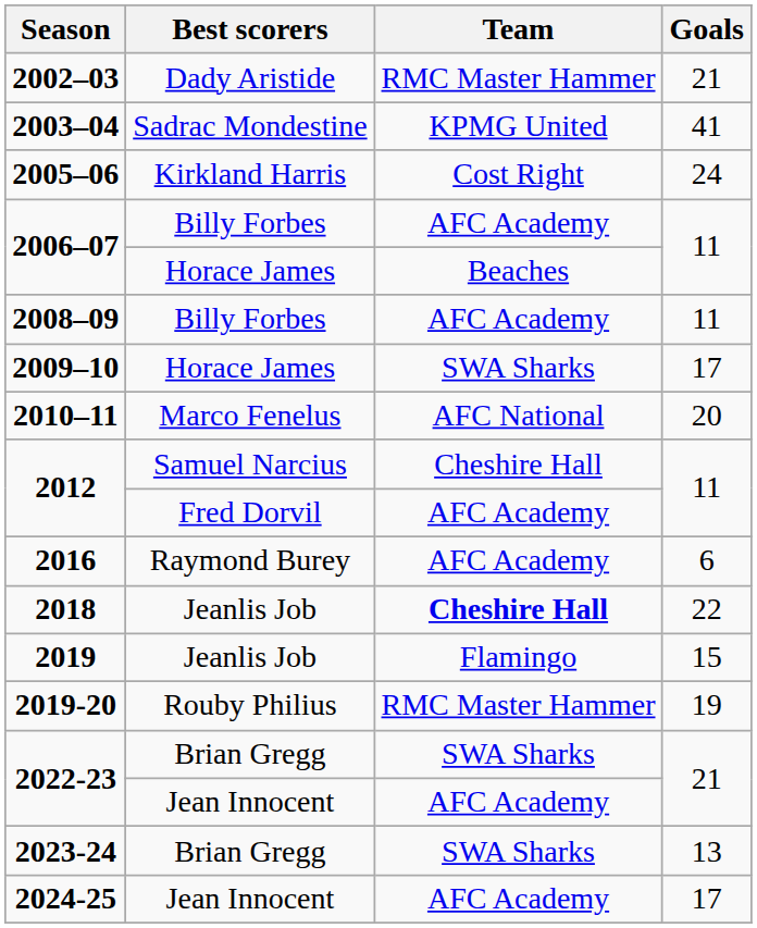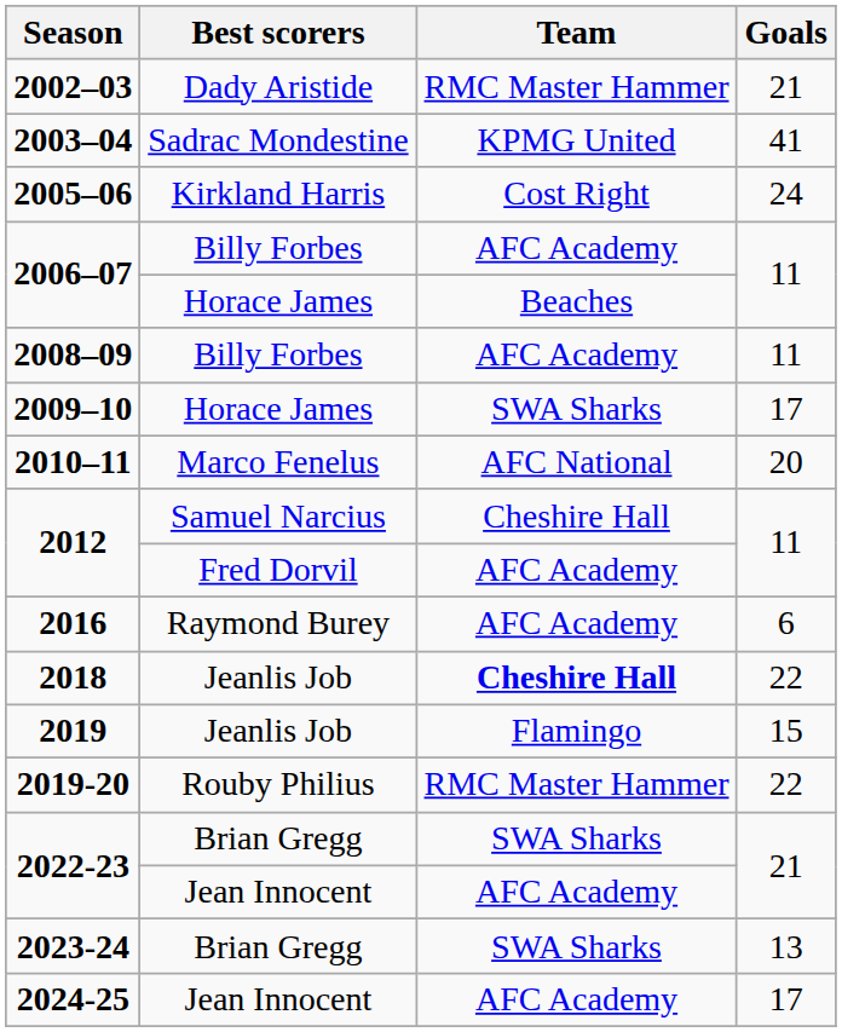 <table class="wikitable sortable" style="text-align:center;">
 <tr>
 <th>Season</th>
 <th>Best scorers</th>
 <th>Team</th>
 <th>Goals</th>
 </tr>
 <tr>
 <td><strong>2002–03</strong></td>
 <td> <a href='#'>Dady Aristide</a></td>
 <td><a href='#'>RMC Master Hammer</a></td>
 <td>21</td>
 </tr>
 <tr>
 <td><strong>2003–04</strong></td>
 <td> <a href='#'>Sadrac Mondestine</a></td>
 <td><a href='#'>KPMG United</a></td>
 <td>41</td>
 </tr>
 <tr>
 <td><strong>2005–06</strong></td>
 <td> <a href='#'>Kirkland Harris</a></td>
 <td><a href='#'>Cost Right</a></td>
 <td>24</td>
 </tr>
 <tr>
 <td rowspan=2><strong>2006–07</strong></td>
 <td> <a href='#'>Billy Forbes</a></td>
 <td><a href='#'>AFC Academy</a></td>
 <td rowspan=2>11</td>
 </tr>
 <tr>
 <td> <a href='#'>Horace James</a></td>
 <td><a href='#'>Beaches</a></td>
 </tr>
 <tr>
 <td><strong>2008–09</strong></td>
 <td> <a href='#'>Billy Forbes</a></td>
 <td><a href='#'>AFC Academy</a></td>
 <td>11</td>
 </tr>
 <tr>
 <td><strong>2009–10</strong></td>
 <td> <a href='#'>Horace James</a></td>
 <td><a href='#'>SWA Sharks</a></td>
 <td>17</td>
 </tr>
 <tr>
 <td><strong>2010–11</strong></td>
 <td> <a href='#'>Marco Fenelus</a></td>
 <td><a href='#'>AFC National</a></td>
 <td>20</td>
 </tr>
 <tr>
 <td rowspan=2><strong>2012</strong></td>
 <td><a href='#'>Samuel Narcius</a></td>
 <td><a href='#'>Cheshire Hall</a></td>
 <td rowspan=2>11</td>
 </tr>
 <tr>
 <td> <a href='#'>Fred Dorvil</a></td>
 <td><a href='#'>AFC Academy</a></td>
 </tr>
 <tr>
 <td><strong>2016</strong></td>
 <td> Raymond Burey</td>
 <td><a href='#'>AFC Academy</a></td>
 <td>6</td>
 </tr>
 <tr>
 <td><strong>2018</strong></td>
 <td> Jeanlis Job</td>
 <td><strong><a href='#'>Cheshire Hall</a></strong></td>
 <td>22</td>
 </tr>
 <tr>
 <td><strong>2019</strong></td>
 <td> Jeanlis Job</td>
 <td><a href='#'>Flamingo</a></td>
 <td>15</td>
 </tr>
 <tr>
 <td><strong>2019-20</strong></td>
 <td> Rouby Philius</td>
 <td><a href='#'>RMC Master Hammer</a></td>
-<td>19</td>
+<td>22</td>
 </tr>
 <tr>
 <td rowspan=2><strong>2022-23</strong></td>
 <td> Brian Gregg</td>
 <td><a href='#'>SWA Sharks</a></td>
 <td rowspan=2>21</td>
 </tr>
 <tr>
 <td> Jean Innocent</td>
 <td><a href='#'>AFC Academy</a></td>
 </tr>
 <tr>
 <td><strong>2023-24</strong></td>
 <td> Brian Gregg</td>
 <td><a href='#'>SWA Sharks</a></td>
 <td>13</td>
 </tr>
 <tr>
 <td><strong>2024-25</strong></td>
 <td> Jean Innocent</td>
 <td><a href='#'>AFC Academy</a></td>
 <td>17</td>
 </tr>
 <tr>
 </tr>
 </table>
